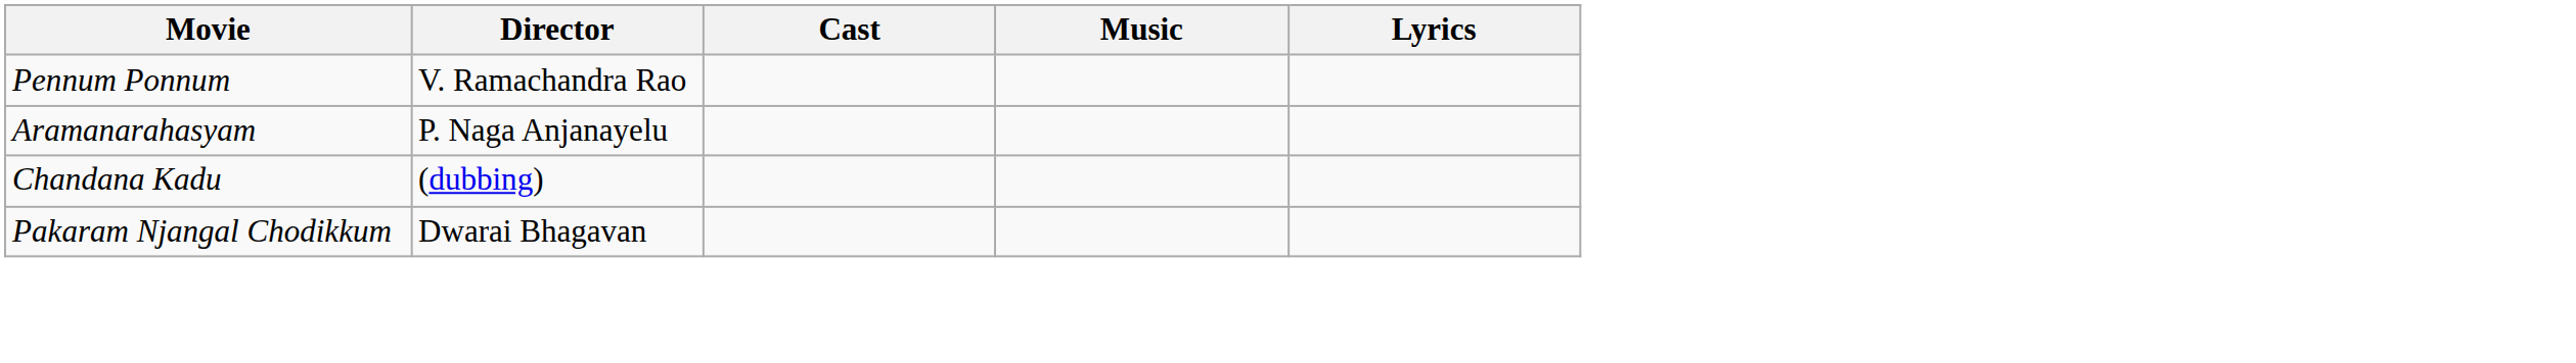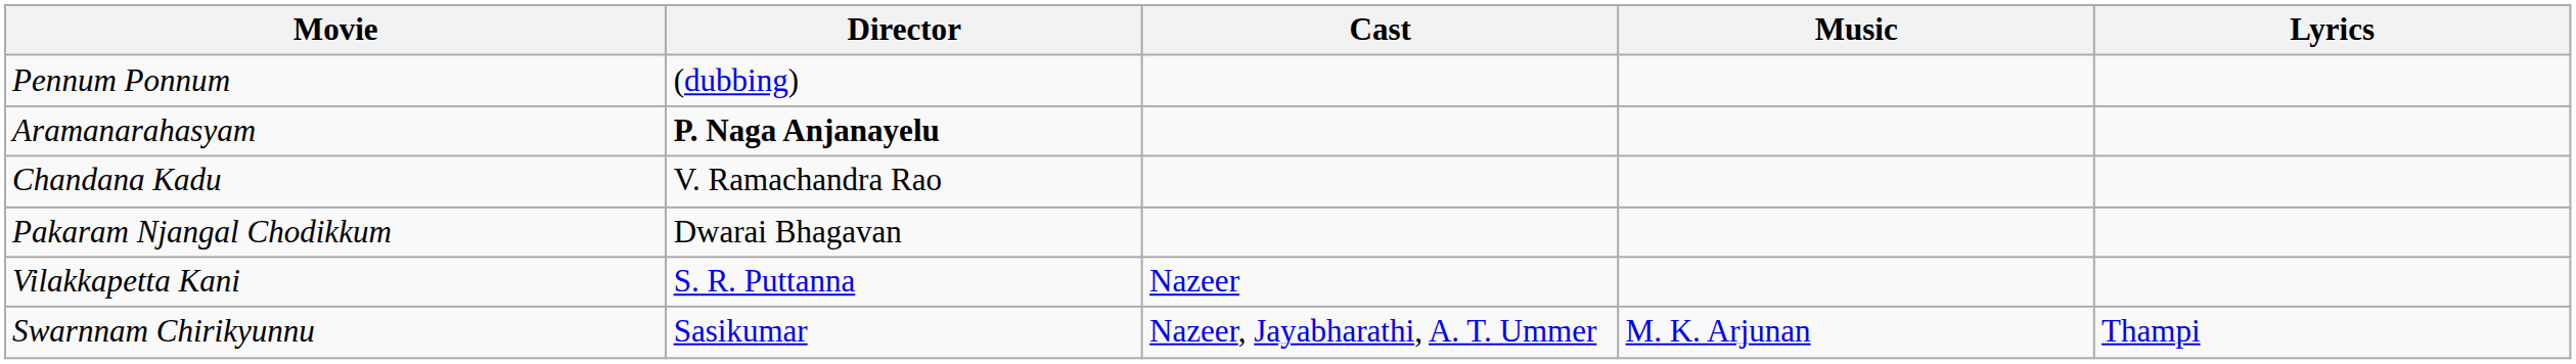 <table class="wikitable sortable">
 <tr>
 <th width="25%">Movie</th>
 <th width="18%">Director</th>
 <th width="18%">Cast</th>
 <th width="18%">Music</th>
 <th width="18%">Lyrics</th>
 </tr>
 <tr valign="top">
 <td><em>Pennum Ponnum</em></td>
-<td>V. Ramachandra Rao</td>
+<td>(<a href='#'>dubbing</a>)</td>
 <td> </td>
 <td> </td>
 <td> </td>
 </tr>
 <tr valign="top">
 <td><em>Aramanarahasyam</em></td>
-<td>P. Naga Anjanayelu</td>
+<td><strong>P. Naga Anjanayelu</strong></td>
 <td> </td>
 <td> </td>
 <td> </td>
 </tr>
 <tr valign="top">
 <td><em>Chandana Kadu</em></td>
-<td>(<a href='#'>dubbing</a>)</td>
+<td>V. Ramachandra Rao</td>
 <td> </td>
 <td> </td>
 <td> </td>
 </tr>
 <tr valign="top">
 <td><em>Pakaram Njangal Chodikkum</em></td>
 <td>Dwarai Bhagavan</td>
 <td> </td>
 <td> </td>
 <td> </td>
 </tr>
+<tr valign="top">
+<td><em>Vilakkapetta Kani</em></td>
+<td><a href='#'>S. R. Puttanna</a></td>
+<td><a href='#'>Nazeer</a></td>
+<td> </td>
+<td> </td>
+</tr>
+<tr valign="top">
+<td><em>Swarnnam Chirikyunnu</em></td>
+<td><a href='#'>Sasikumar</a></td>
+<td><a href='#'>Nazeer</a>, <a href='#'>Jayabharathi</a>, <a href='#'>A. T. Ummer</a></td>
+<td><a href='#'>M. K. Arjunan</a></td>
+<td><a href='#'>Thampi</a></td>
+</tr>
 </table>
